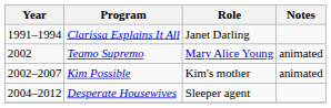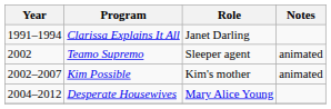 <table class="wikitable" style="font-size: 95%;">
 <tr>
 <th>Year</th>
 <th>Program</th>
 <th>Role</th>
 <th>Notes</th>
 </tr>
 <tr>
 <td>1991–1994</td>
 <td><em><a href='#'>Clarissa Explains It All</a></em></td>
 <td>Janet Darling</td>
 <td></td>
 </tr>
 <tr>
 <td>2002</td>
 <td><em><a href='#'>Teamo Supremo</a></em></td>
-<td><a href='#'>Mary Alice Young</a></td>
+<td>Sleeper agent</td>
 <td>animated</td>
 </tr>
 <tr>
 <td>2002–2007</td>
 <td><em><a href='#'>Kim Possible</a></em></td>
 <td>Kim's mother</td>
 <td>animated</td>
 </tr>
 <tr>
 <td>2004–2012</td>
 <td><em><a href='#'>Desperate Housewives</a></em></td>
-<td>Sleeper agent</td>
+<td><a href='#'>Mary Alice Young</a></td>
 <td></td>
 </tr>
 <tr>
 </tr>
 </table>
